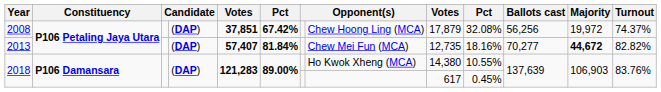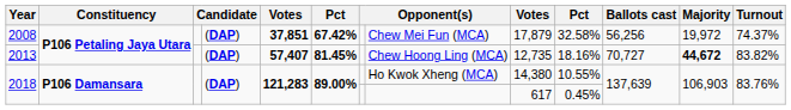 <table class="wikitable" style="margin:0.5em ; font-size:95%">
 <tr>
 <th>Year</th>
 <th>Constituency</th>
 <th colspan=2>Candidate</th>
 <th>Votes</th>
 <th>Pct</th>
 <th colspan=2>Opponent(s)</th>
 <th>Votes</th>
 <th>Pct</th>
 <th>Ballots cast</th>
 <th>Majority</th>
 <th>Turnout</th>
 </tr>
 <tr>
 <td><a href='#'>2008</a></td>
 <td rowspan=2><strong>P106 <a href='#'>Petaling Jaya Utara</a></strong></td>
 <td></td>
 <td> (<a href='#'><strong>DAP</strong></a>)</td>
 <td align=right><strong>37,851</strong></td>
 <td><strong>67.42%</strong></td>
 <td></td>
-<td><a href='#'>Chew Hoong Ling</a> (<a href='#'>MCA</a>)</td>
+<td><a href='#'>Chew Mei Fun</a> (<a href='#'>MCA</a>)</td>
 <td align=right>17,879</td>
-<td>32.08%</td>
+<td>32.58%</td>
 <td>56,256</td>
 <td>19,972</td>
 <td>74.37%</td>
 </tr>
 <tr>
 <td><a href='#'>2013</a></td>
 <td></td>
 <td> (<a href='#'><strong>DAP</strong></a>)</td>
 <td style="text-align:right;"><strong>57,407</strong></td>
-<td><strong>81.84%</strong></td>
+<td><strong>81.45%</strong></td>
 <td></td>
-<td><a href='#'>Chew Mei Fun</a> (<a href='#'>MCA</a>)</td>
+<td><a href='#'>Chew Hoong Ling</a> (<a href='#'>MCA</a>)</td>
 <td style="text-align:right;">12,735</td>
 <td>18.16%</td>
-<td>70,277</td>
+<td>70,727</td>
 <td><strong>44,672</strong></td>
-<td>82.82%</td>
+<td>83.82%</td>
 </tr>
 <tr>
 <td rowspan=2><a href='#'>2018</a></td>
 <td rowspan=2><strong>P106 <a href='#'>Damansara</a></strong></td>
 <td rowspan=2 ></td>
 <td rowspan=2> (<a href='#'><strong>DAP</strong></a>)</td>
 <td rowspan=2 align=right><strong>121,283</strong></td>
 <td rowspan=2><strong>89.00%</strong></td>
 <td></td>
 <td>Ho Kwok Xheng (<a href='#'>MCA</a>)</td>
 <td>14,380</td>
 <td>10.55%</td>
 <td rowspan="2">137,639</td>
 <td rowspan="2">106,903</td>
 <td rowspan="2">83.76%</td>
 </tr>
 <tr>
 <td bgcolor=></td>
 <td></td>
 <td align=right>617</td>
 <td align=right>0.45%</td>
 </tr>
 </table>
